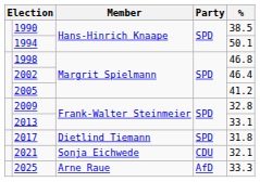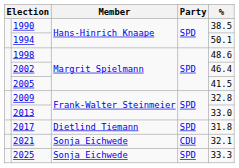 <table class=wikitable>
 <tr>
 <th colspan=2>Election</th>
 <th>Member</th>
 <th>Party</th>
 <th>%</th>
 </tr>
 <tr>
 <td rowspan=2 bgcolor=></td>
 <td><a href='#'>1990</a></td>
 <td rowspan=2><a href='#'>Hans-Hinrich Knaape</a></td>
 <td rowspan=2><a href='#'>SPD</a></td>
 <td align=right>38.5</td>
 </tr>
 <tr>
 <td><a href='#'>1994</a></td>
 <td align=right>50.1</td>
 </tr>
 <tr>
 <td rowspan=3 bgcolor=></td>
 <td><a href='#'>1998</a></td>
 <td rowspan=3><a href='#'>Margrit Spielmann</a></td>
 <td rowspan=3><a href='#'>SPD</a></td>
-<td align=right>46.8</td>
+<td align=right>48.6</td>
 </tr>
 <tr>
 <td><a href='#'>2002</a></td>
 <td align=right>46.4</td>
 </tr>
 <tr>
 <td><a href='#'>2005</a></td>
-<td align=right>41.2</td>
+<td align=right>41.5</td>
 </tr>
 <tr>
 <td rowspan=2 bgcolor=></td>
 <td><a href='#'>2009</a></td>
 <td rowspan=2><a href='#'>Frank-Walter Steinmeier</a></td>
 <td rowspan=2><a href='#'>SPD</a></td>
 <td align=right>32.8</td>
 </tr>
 <tr>
 <td><a href='#'>2013</a></td>
-<td align=right>33.1</td>
+<td align=right>33.0</td>
 </tr>
 <tr>
 <td bgcolor=></td>
 <td><a href='#'>2017</a></td>
 <td><a href='#'>Dietlind Tiemann</a></td>
 <td><a href='#'>SPD</a></td>
 <td align=right>31.8</td>
 </tr>
 <tr>
 <td bgcolor=></td>
 <td><a href='#'>2021</a></td>
 <td><a href='#'>Sonja Eichwede</a></td>
 <td><a href='#'>CDU</a></td>
 <td align=right>32.1</td>
 </tr>
 <tr>
 <td bgcolor=></td>
 <td><a href='#'>2025</a></td>
-<td><a href='#'>Arne Raue</a></td>
-<td><a href='#'>AfD</a></td>
+<td><a href='#'>Sonja Eichwede</a></td>
+<td><a href='#'>SPD</a></td>
 <td align=right>33.3</td>
 </tr>
 </table>
